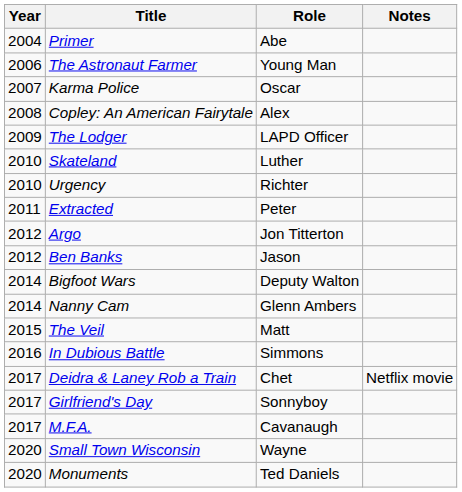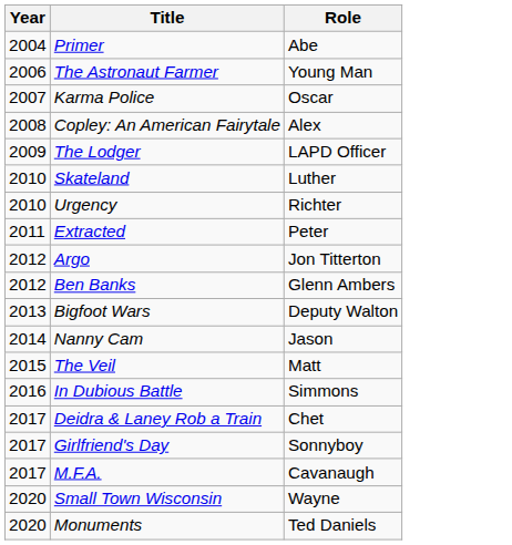 <table class="wikitable sortable">
 <tr>
 <th>Year</th>
 <th>Title</th>
 <th>Role</th>
-<th>Notes</th>
 </tr>
 <tr>
 <td>2004</td>
 <td><em><a href='#'>Primer</a></em></td>
 <td>Abe</td>
-<td></td>
 </tr>
 <tr>
 <td>2006</td>
 <td><em><a href='#'>The Astronaut Farmer</a></em></td>
 <td>Young Man</td>
-<td></td>
 </tr>
 <tr>
 <td>2007</td>
 <td><em>Karma Police</em></td>
 <td>Oscar</td>
-<td></td>
 </tr>
 <tr>
 <td>2008</td>
 <td><em>Copley: An American Fairytale</em></td>
 <td>Alex</td>
-<td></td>
 </tr>
 <tr>
 <td>2009</td>
 <td><em><a href='#'>The Lodger</a></em></td>
 <td>LAPD Officer</td>
-<td></td>
 </tr>
 <tr>
 <td>2010</td>
 <td><em><a href='#'>Skateland</a></em></td>
 <td>Luther</td>
-<td></td>
 </tr>
 <tr>
 <td>2010</td>
 <td><em>Urgency</em></td>
 <td>Richter</td>
-<td></td>
 </tr>
 <tr>
 <td>2011</td>
 <td><em><a href='#'>Extracted</a></em></td>
 <td>Peter</td>
-<td></td>
 </tr>
 <tr>
 <td>2012</td>
 <td><em><a href='#'>Argo</a></em></td>
 <td>Jon Titterton</td>
-<td></td>
 </tr>
 <tr>
 <td>2012</td>
 <td><em><a href='#'>Ben Banks</a></em></td>
-<td>Jason</td>
-<td></td>
+<td>Glenn Ambers</td>
 </tr>
 <tr>
-<td>2014</td>
+<td>2013</td>
 <td><em>Bigfoot Wars</em></td>
 <td>Deputy Walton</td>
-<td></td>
 </tr>
 <tr>
 <td>2014</td>
 <td><em>Nanny Cam</em></td>
-<td>Glenn Ambers</td>
-<td></td>
+<td>Jason</td>
 </tr>
 <tr>
 <td>2015</td>
 <td><em><a href='#'>The Veil</a></em></td>
 <td>Matt</td>
-<td></td>
 </tr>
 <tr>
 <td>2016</td>
 <td><em><a href='#'>In Dubious Battle</a></em></td>
 <td>Simmons</td>
-<td></td>
 </tr>
 <tr>
 <td>2017</td>
 <td><em><a href='#'>Deidra & Laney Rob a Train</a></em></td>
 <td>Chet</td>
-<td>Netflix movie</td>
 </tr>
 <tr>
 <td>2017</td>
 <td><em><a href='#'>Girlfriend's Day</a></em></td>
 <td>Sonnyboy</td>
-<td></td>
 </tr>
 <tr>
 <td>2017</td>
 <td><em><a href='#'>M.F.A.</a></em></td>
 <td>Cavanaugh</td>
-<td></td>
 </tr>
 <tr>
 <td>2020</td>
 <td><em><a href='#'>Small Town Wisconsin</a></em></td>
 <td>Wayne</td>
-<td></td>
 </tr>
 <tr>
 <td>2020</td>
 <td><em>Monuments</em></td>
 <td>Ted Daniels</td>
-<td></td>
 </tr>
 </table>
